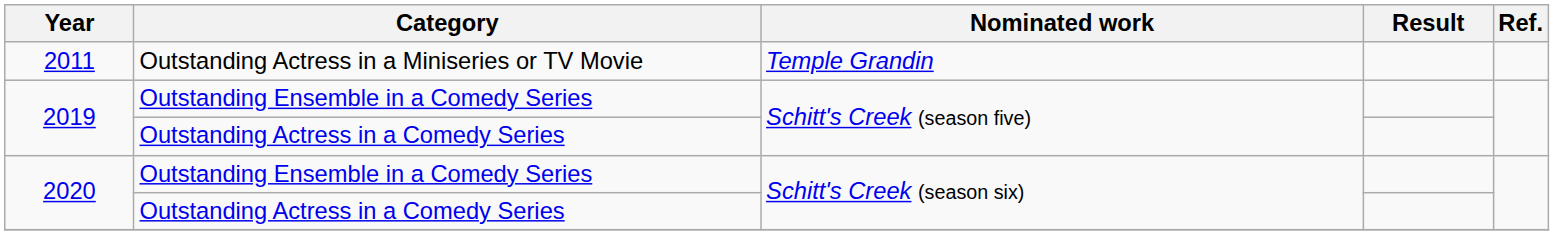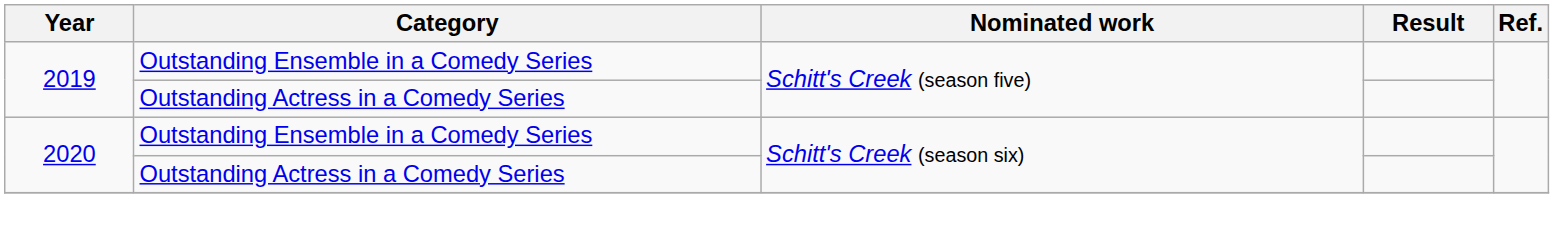 <table class=wikitable>
 <tr>
 <th scope="col" style="width:5em;">Year</th>
 <th scope="col" style="width:26em;">Category</th>
 <th scope="col" style="width:25em;">Nominated work</th>
 <th scope="col" style="width:5em;">Result</th>
 <th>Ref.</th>
-</tr>
-<tr>
-<td style="text-align:center;"><a href='#'>2011</a></td>
-<td>Outstanding Actress in a Miniseries or TV Movie</td>
-<td><em><a href='#'>Temple Grandin</a></em></td>
-<td></td>
-<td></td>
 </tr>
 <tr>
 <td style="text-align:center;", rowspan="2"><a href='#'>2019</a></td>
 <td><a href='#'>Outstanding Ensemble in a Comedy Series</a></td>
 <td rowspan=2><em><a href='#'>Schitt's Creek</a></em> <small> (season five) </small></td>
 <td></td>
 <td rowspan="2"></td>
 </tr>
 <tr>
 <td><a href='#'>Outstanding Actress in a Comedy Series</a></td>
 <td></td>
 </tr>
 <tr>
 <td style="text-align:center;", rowspan=2><a href='#'>2020</a></td>
 <td><a href='#'>Outstanding Ensemble in a Comedy Series</a></td>
 <td rowspan=2><em><a href='#'>Schitt's Creek</a></em> <small> (season six) </small></td>
 <td></td>
 <td rowspan="2"></td>
 </tr>
 <tr>
 <td><a href='#'>Outstanding Actress in a Comedy Series</a></td>
 <td></td>
 </tr>
 <tr>
 </tr>
 </table>
